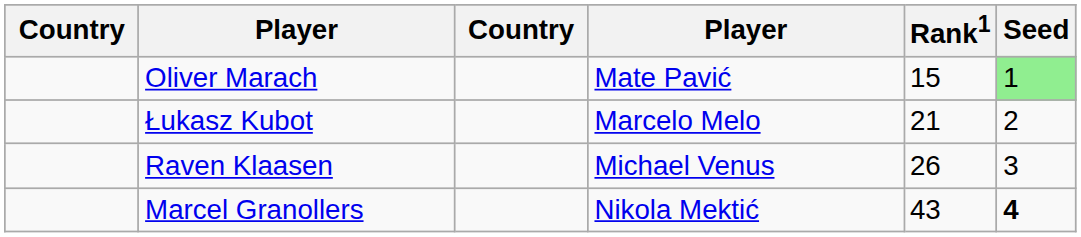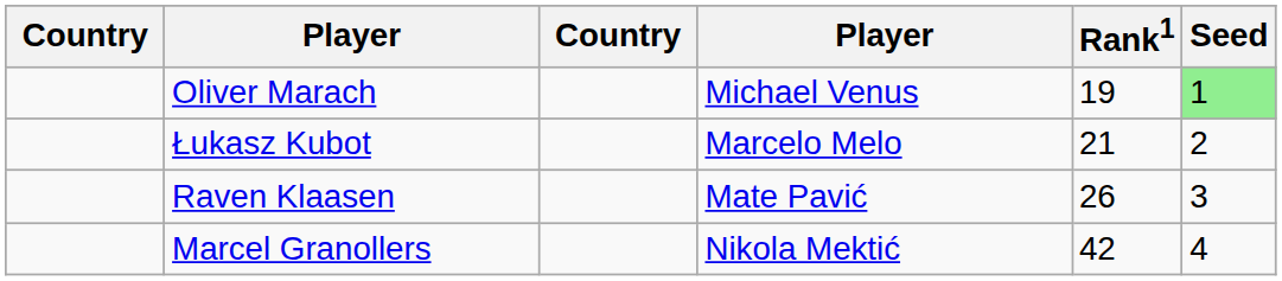 <table class="sortable wikitable">
 <tr>
 <th width="70">Country</th>
 <th width="175">Player</th>
 <th width="70">Country</th>
 <th width="175">Player</th>
 <th>Rank<sup>1</sup></th>
 <th>Seed</th>
 </tr>
 <tr>
 <td></td>
 <td><a href='#'>Oliver Marach</a></td>
 <td></td>
-<td><a href='#'>Mate Pavić</a></td>
-<td>15</td>
+<td><a href='#'>Michael Venus</a></td>
+<td>19</td>
 <td style="background: lightgreen;">1</td>
 </tr>
 <tr>
 <td></td>
 <td><a href='#'>Łukasz Kubot</a></td>
 <td></td>
 <td><a href='#'>Marcelo Melo</a></td>
 <td>21</td>
 <td>2</td>
 </tr>
 <tr>
 <td></td>
 <td><a href='#'>Raven Klaasen</a></td>
 <td></td>
-<td><a href='#'>Michael Venus</a></td>
+<td><a href='#'>Mate Pavić</a></td>
 <td>26</td>
 <td>3</td>
 </tr>
 <tr>
 <td></td>
 <td><a href='#'>Marcel Granollers</a></td>
 <td></td>
 <td><a href='#'>Nikola Mektić</a></td>
-<td>43</td>
-<td><strong>4</strong></td>
+<td>42</td>
+<td>4</td>
 </tr>
 </table>
